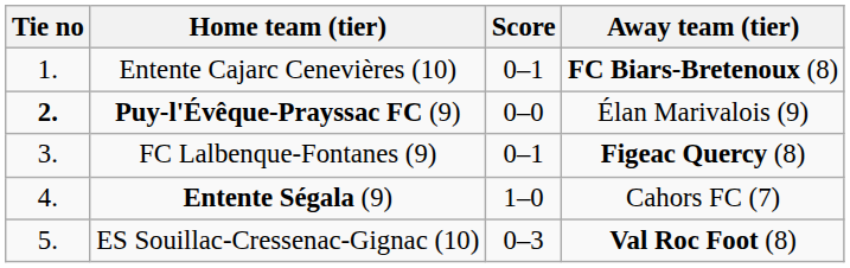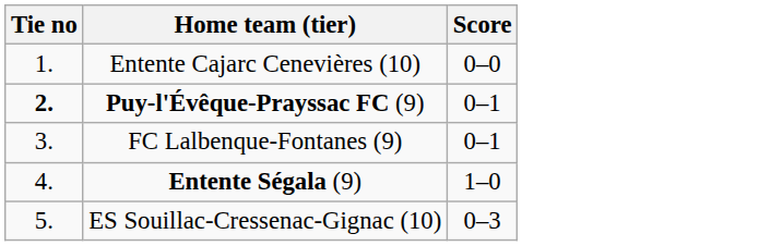 <table class="wikitable" style="text-align: center">
 <tr>
 <th>Tie no</th>
 <th>Home team (tier)</th>
 <th>Score</th>
-<th>Away team (tier)</th>
 </tr>
 <tr>
 <td>1.</td>
 <td>Entente Cajarc Cenevières (10)</td>
-<td>0–1</td>
-<td><strong>FC Biars-Bretenoux</strong> (8)</td>
+<td>0–0 </td>
 </tr>
 <tr>
 <td><strong>2.</strong></td>
 <td><strong>Puy-l'Évêque-Prayssac FC</strong> (9)</td>
-<td>0–0 </td>
-<td>Élan Marivalois (9)</td>
+<td>0–1</td>
 </tr>
 <tr>
 <td>3.</td>
 <td>FC Lalbenque-Fontanes (9)</td>
 <td>0–1</td>
-<td><strong>Figeac Quercy</strong> (8)</td>
 </tr>
 <tr>
 <td>4.</td>
 <td><strong>Entente Ségala</strong> (9)</td>
 <td>1–0</td>
-<td>Cahors FC (7)</td>
 </tr>
 <tr>
 <td>5.</td>
 <td>ES Souillac-Cressenac-Gignac (10)</td>
 <td>0–3</td>
-<td><strong>Val Roc Foot</strong> (8)</td>
 </tr>
 </table>
